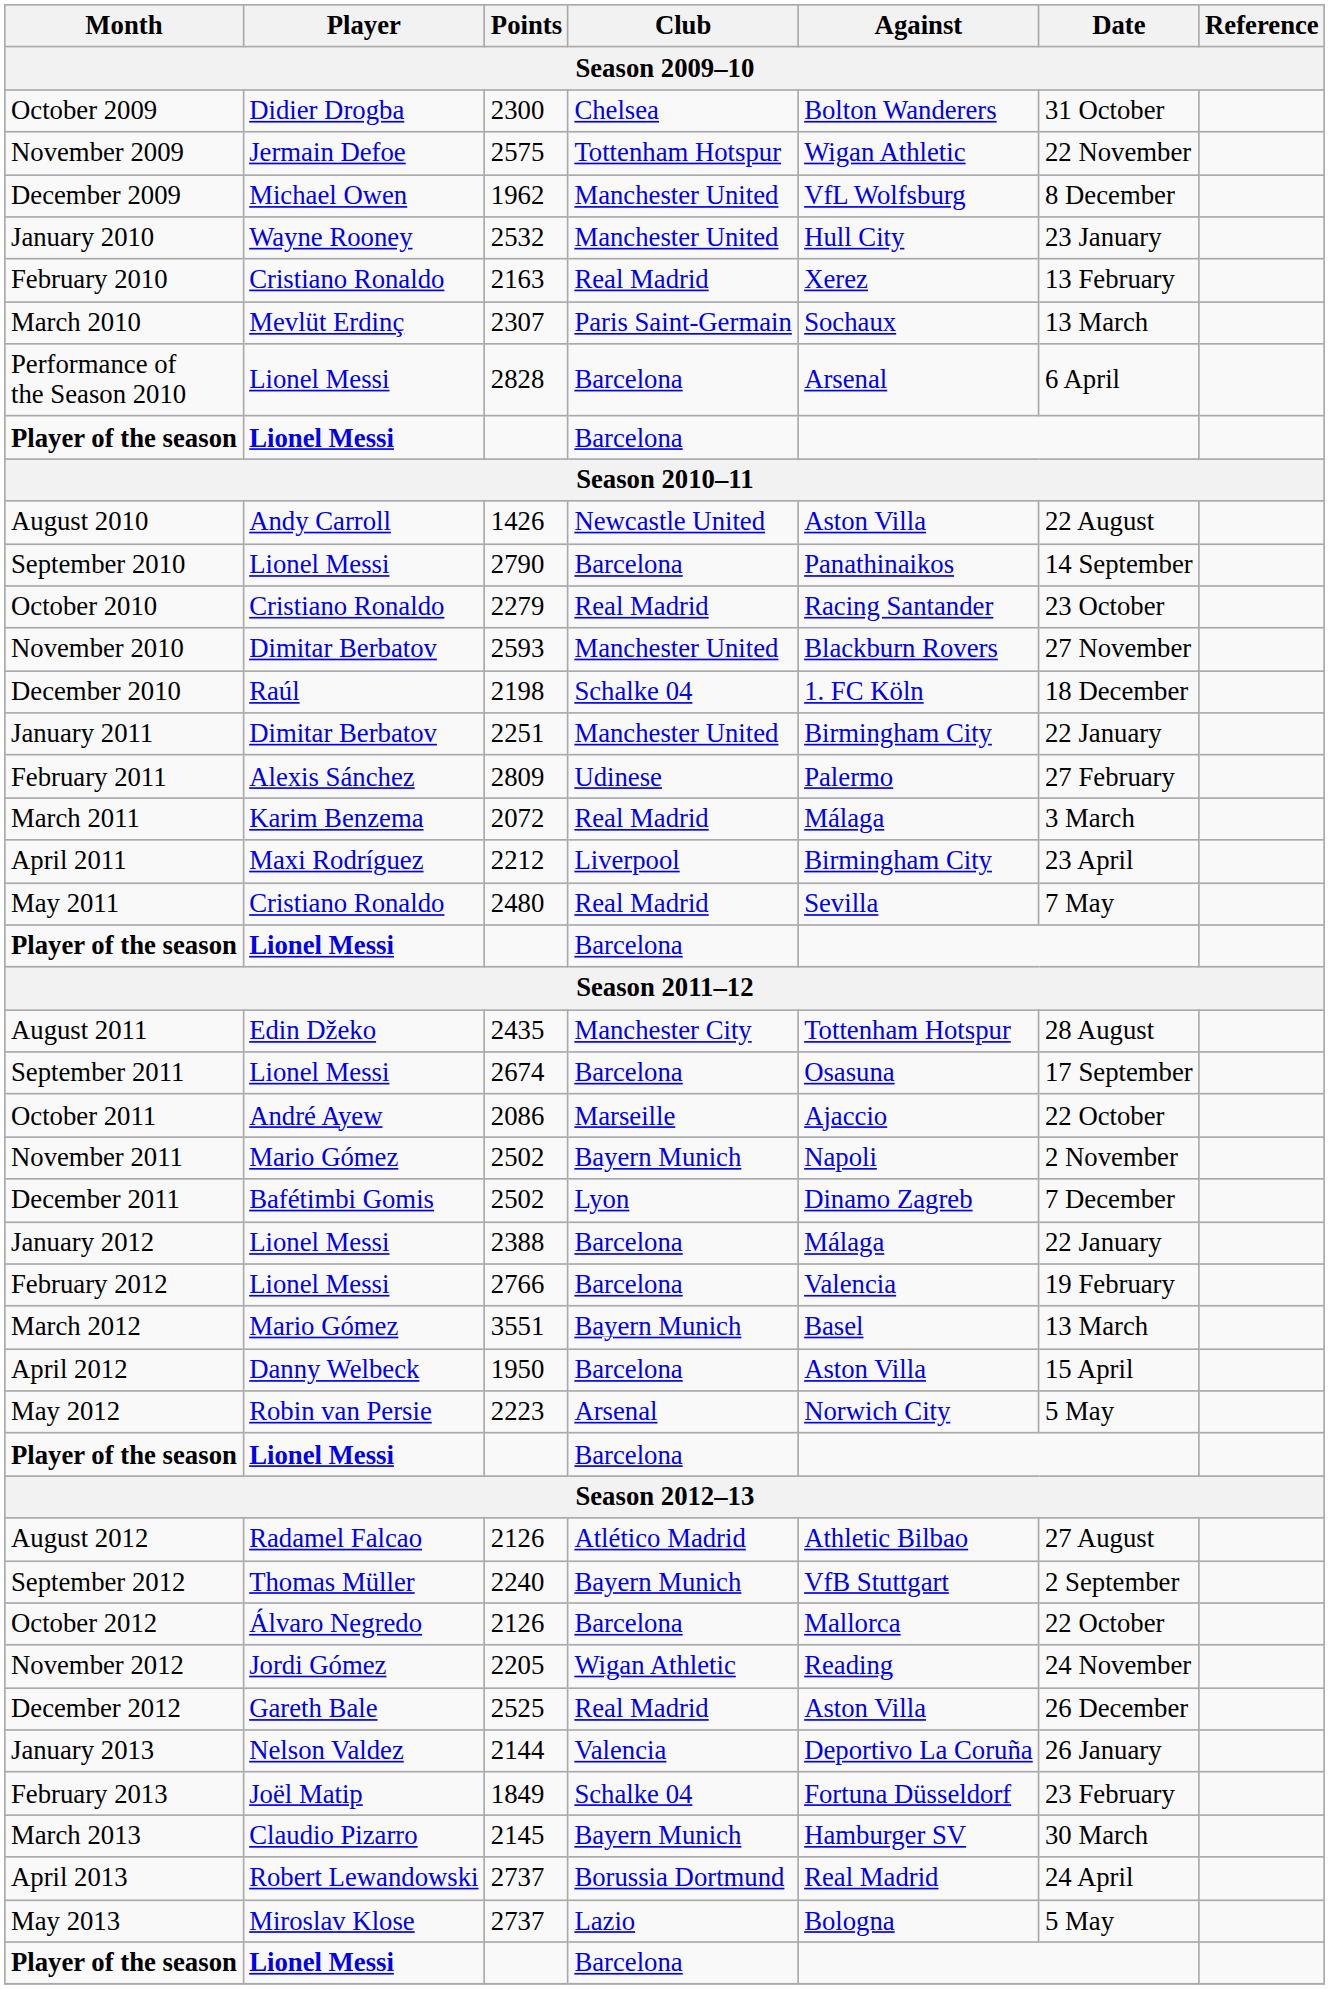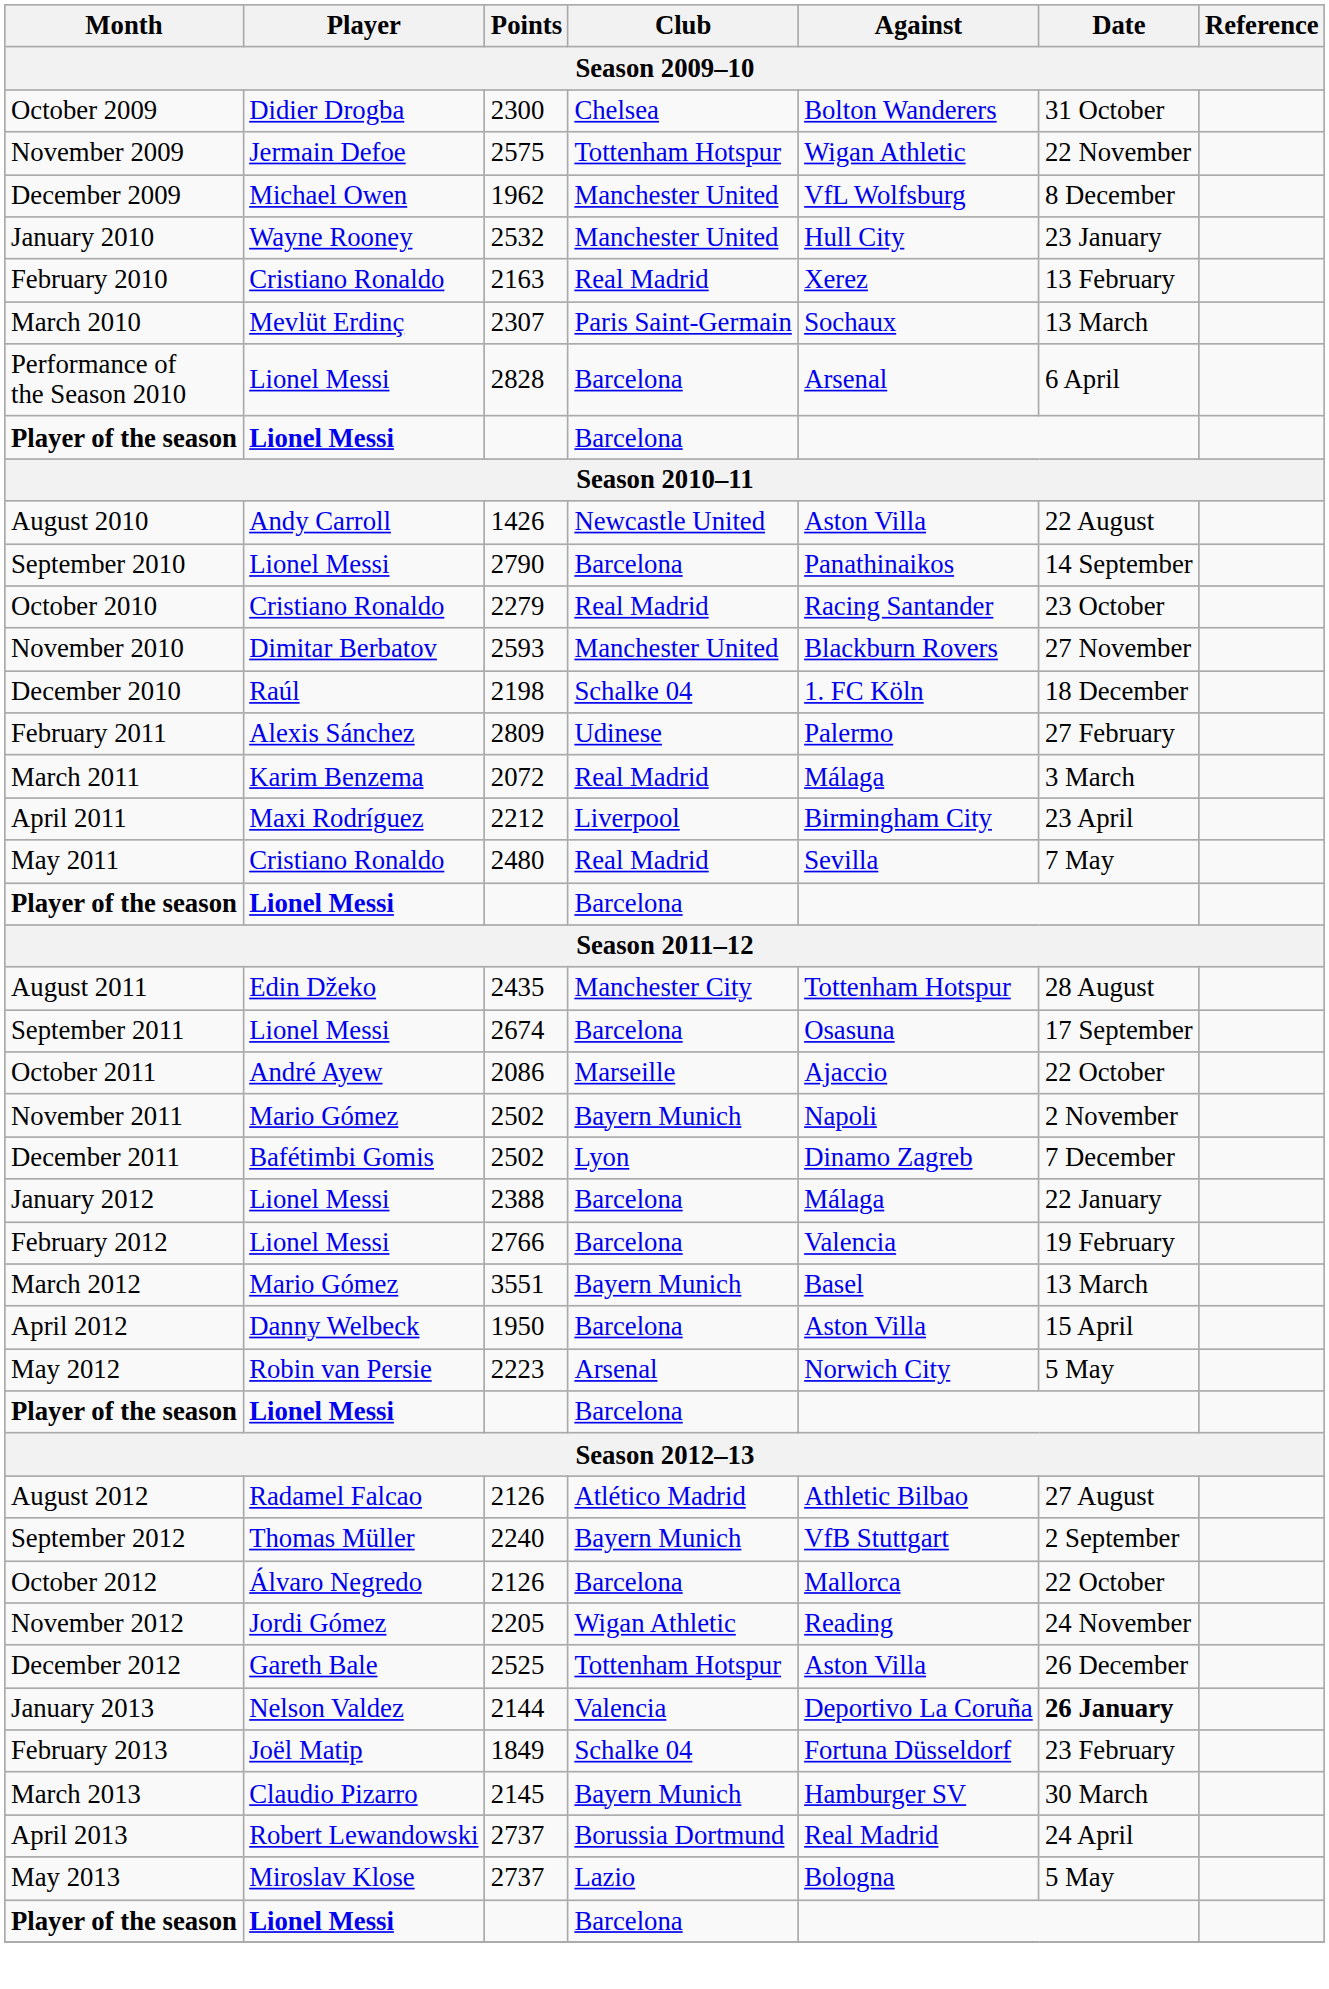 <table class="wikitable">
 <tr>
 <th>Month</th>
 <th>Player</th>
 <th>Points</th>
 <th>Club</th>
 <th>Against</th>
 <th>Date</th>
 <th>Reference</th>
 </tr>
 <tr>
 <th colspan="7">Season 2009–10</th>
 </tr>
 <tr>
 <td>October 2009</td>
 <td><a href='#'>Didier Drogba</a></td>
 <td>2300</td>
 <td><a href='#'>Chelsea</a></td>
 <td><a href='#'>Bolton Wanderers</a></td>
 <td>31 October</td>
 <td></td>
 </tr>
 <tr>
 <td>November 2009</td>
 <td><a href='#'>Jermain Defoe</a></td>
 <td>2575</td>
 <td><a href='#'>Tottenham Hotspur</a></td>
 <td><a href='#'>Wigan Athletic</a></td>
 <td>22 November</td>
 <td></td>
 </tr>
 <tr>
 <td>December 2009</td>
 <td><a href='#'>Michael Owen</a></td>
 <td>1962</td>
 <td><a href='#'>Manchester United</a></td>
 <td><a href='#'>VfL Wolfsburg</a></td>
 <td>8 December</td>
 <td></td>
 </tr>
 <tr>
 <td>January 2010</td>
 <td><a href='#'>Wayne Rooney</a></td>
 <td>2532</td>
 <td><a href='#'>Manchester United</a></td>
 <td><a href='#'>Hull City</a></td>
 <td>23 January</td>
 <td></td>
 </tr>
 <tr>
 <td>February 2010</td>
 <td><a href='#'>Cristiano Ronaldo</a></td>
 <td>2163</td>
 <td><a href='#'>Real Madrid</a></td>
 <td><a href='#'>Xerez</a></td>
 <td>13 February</td>
 <td></td>
 </tr>
 <tr>
 <td>March 2010</td>
 <td><a href='#'>Mevlüt Erdinç</a></td>
 <td>2307</td>
 <td><a href='#'>Paris Saint-Germain</a></td>
 <td><a href='#'>Sochaux</a></td>
 <td>13 March</td>
 <td></td>
 </tr>
 <tr>
 <td>Performance of<br>the Season 2010</td>
 <td><a href='#'>Lionel Messi</a></td>
 <td>2828</td>
 <td><a href='#'>Barcelona</a></td>
 <td><a href='#'>Arsenal</a></td>
 <td>6 April</td>
 <td></td>
 </tr>
 <tr>
 <td><strong>Player of the season</strong></td>
 <td><strong><a href='#'>Lionel Messi</a></strong></td>
 <td></td>
 <td><a href='#'>Barcelona</a></td>
 <td colspan="2"></td>
 <td></td>
 </tr>
 <tr>
 <th colspan="7">Season 2010–11</th>
 </tr>
 <tr>
 <td>August 2010</td>
 <td><a href='#'>Andy Carroll</a></td>
 <td>1426</td>
 <td><a href='#'>Newcastle United</a></td>
 <td><a href='#'>Aston Villa</a></td>
 <td>22 August</td>
 <td></td>
 </tr>
 <tr>
 <td>September 2010</td>
 <td><a href='#'>Lionel Messi</a></td>
 <td>2790</td>
 <td><a href='#'>Barcelona</a></td>
 <td><a href='#'>Panathinaikos</a></td>
 <td>14 September</td>
 <td></td>
 </tr>
 <tr>
 <td>October 2010</td>
 <td><a href='#'>Cristiano Ronaldo</a></td>
 <td>2279</td>
 <td><a href='#'>Real Madrid</a></td>
 <td><a href='#'>Racing Santander</a></td>
 <td>23 October</td>
 <td></td>
 </tr>
 <tr>
 <td>November 2010</td>
 <td><a href='#'>Dimitar Berbatov</a></td>
 <td>2593</td>
 <td><a href='#'>Manchester United</a></td>
 <td><a href='#'>Blackburn Rovers</a></td>
 <td>27 November</td>
 <td></td>
 </tr>
 <tr>
 <td>December 2010</td>
 <td><a href='#'>Raúl</a></td>
 <td>2198</td>
 <td><a href='#'>Schalke 04</a></td>
 <td><a href='#'>1. FC Köln</a></td>
 <td>18 December</td>
-<td></td>
-</tr>
-<tr>
-<td>January 2011</td>
-<td><a href='#'>Dimitar Berbatov</a></td>
-<td>2251</td>
-<td><a href='#'>Manchester United</a></td>
-<td><a href='#'>Birmingham City</a></td>
-<td>22 January</td>
 <td></td>
 </tr>
 <tr>
 <td>February 2011</td>
 <td><a href='#'>Alexis Sánchez</a></td>
 <td>2809</td>
 <td><a href='#'>Udinese</a></td>
 <td><a href='#'>Palermo</a></td>
 <td>27 February</td>
 <td></td>
 </tr>
 <tr>
 <td>March 2011</td>
 <td><a href='#'>Karim Benzema</a></td>
 <td>2072</td>
 <td><a href='#'>Real Madrid</a></td>
 <td><a href='#'>Málaga</a></td>
 <td>3 March</td>
 <td></td>
 </tr>
 <tr>
 <td>April 2011</td>
 <td><a href='#'>Maxi Rodríguez</a></td>
 <td>2212</td>
 <td><a href='#'>Liverpool</a></td>
 <td><a href='#'>Birmingham City</a></td>
 <td>23 April</td>
 <td></td>
 </tr>
 <tr>
 <td>May 2011</td>
 <td><a href='#'>Cristiano Ronaldo</a></td>
 <td>2480</td>
 <td><a href='#'>Real Madrid</a></td>
 <td><a href='#'>Sevilla</a></td>
 <td>7 May</td>
 <td></td>
 </tr>
 <tr>
 <td><strong>Player of the season</strong></td>
 <td><strong><a href='#'>Lionel Messi</a></strong></td>
 <td></td>
 <td><a href='#'>Barcelona</a></td>
 <td colspan="2"></td>
 <td></td>
 </tr>
 <tr>
 <th colspan="7">Season 2011–12</th>
 </tr>
 <tr>
 <td>August 2011</td>
 <td><a href='#'>Edin Džeko</a></td>
 <td>2435</td>
 <td><a href='#'>Manchester City</a></td>
 <td><a href='#'>Tottenham Hotspur</a></td>
 <td>28 August</td>
 <td></td>
 </tr>
 <tr>
 <td>September 2011</td>
 <td><a href='#'>Lionel Messi</a></td>
 <td>2674</td>
 <td><a href='#'>Barcelona</a></td>
 <td><a href='#'>Osasuna</a></td>
 <td>17 September</td>
 <td></td>
 </tr>
 <tr>
 <td>October 2011</td>
 <td><a href='#'>André Ayew</a></td>
 <td>2086</td>
 <td><a href='#'>Marseille</a></td>
 <td><a href='#'>Ajaccio</a></td>
 <td>22 October</td>
 <td></td>
 </tr>
 <tr>
 <td>November 2011</td>
 <td><a href='#'>Mario Gómez</a></td>
 <td>2502</td>
 <td><a href='#'>Bayern Munich</a></td>
 <td><a href='#'>Napoli</a></td>
 <td>2 November</td>
 <td></td>
 </tr>
 <tr>
 <td>December 2011</td>
 <td><a href='#'>Bafétimbi Gomis</a></td>
 <td>2502</td>
 <td><a href='#'>Lyon</a></td>
 <td><a href='#'>Dinamo Zagreb</a></td>
 <td>7 December</td>
 <td></td>
 </tr>
 <tr>
 <td>January 2012</td>
 <td><a href='#'>Lionel Messi</a></td>
 <td>2388</td>
 <td><a href='#'>Barcelona</a></td>
 <td><a href='#'>Málaga</a></td>
 <td>22 January</td>
 <td></td>
 </tr>
 <tr>
 <td>February 2012</td>
 <td><a href='#'>Lionel Messi</a></td>
 <td>2766</td>
 <td><a href='#'>Barcelona</a></td>
 <td><a href='#'>Valencia</a></td>
 <td>19 February</td>
 <td></td>
 </tr>
 <tr>
 <td>March 2012</td>
 <td><a href='#'>Mario Gómez</a></td>
 <td>3551</td>
 <td><a href='#'>Bayern Munich</a></td>
 <td><a href='#'>Basel</a></td>
 <td>13 March</td>
 <td></td>
 </tr>
 <tr>
 <td>April 2012</td>
 <td><a href='#'>Danny Welbeck</a></td>
 <td>1950</td>
 <td><a href='#'>Barcelona</a></td>
 <td><a href='#'>Aston Villa</a></td>
 <td>15 April</td>
 <td></td>
 </tr>
 <tr>
 <td>May 2012</td>
 <td><a href='#'>Robin van Persie</a></td>
 <td>2223</td>
 <td><a href='#'>Arsenal</a></td>
 <td><a href='#'>Norwich City</a></td>
 <td>5 May</td>
 <td></td>
 </tr>
 <tr>
 <td><strong>Player of the season</strong></td>
 <td><strong><a href='#'>Lionel Messi</a></strong></td>
 <td></td>
 <td><a href='#'>Barcelona</a></td>
 <td colspan="2"></td>
 <td></td>
 </tr>
 <tr>
 <th colspan="7">Season 2012–13</th>
 </tr>
 <tr>
 <td>August 2012</td>
 <td><a href='#'>Radamel Falcao</a></td>
 <td>2126</td>
 <td><a href='#'>Atlético Madrid</a></td>
 <td><a href='#'>Athletic Bilbao</a></td>
 <td>27 August</td>
 <td></td>
 </tr>
 <tr>
 <td>September 2012</td>
 <td><a href='#'>Thomas Müller</a></td>
 <td>2240</td>
 <td><a href='#'>Bayern Munich</a></td>
 <td><a href='#'>VfB Stuttgart</a></td>
 <td>2 September</td>
 <td></td>
 </tr>
 <tr>
 <td>October 2012</td>
 <td><a href='#'>Álvaro Negredo</a></td>
 <td>2126</td>
 <td><a href='#'>Barcelona</a></td>
 <td><a href='#'>Mallorca</a></td>
 <td>22 October</td>
 <td></td>
 </tr>
 <tr>
 <td>November 2012</td>
 <td><a href='#'>Jordi Gómez</a></td>
 <td>2205</td>
 <td><a href='#'>Wigan Athletic</a></td>
 <td><a href='#'>Reading</a></td>
 <td>24 November</td>
 <td></td>
 </tr>
 <tr>
 <td>December 2012</td>
 <td><a href='#'>Gareth Bale</a></td>
 <td>2525</td>
-<td><a href='#'>Real Madrid</a></td>
+<td><a href='#'>Tottenham Hotspur</a></td>
 <td><a href='#'>Aston Villa</a></td>
 <td>26 December</td>
 <td></td>
 </tr>
 <tr>
 <td>January 2013</td>
 <td><a href='#'>Nelson Valdez</a></td>
 <td>2144</td>
 <td><a href='#'>Valencia</a></td>
 <td><a href='#'>Deportivo La Coruña</a></td>
-<td>26 January</td>
+<td><strong>26 January</strong></td>
 <td></td>
 </tr>
 <tr>
 <td>February 2013</td>
 <td><a href='#'>Joël Matip</a></td>
 <td>1849</td>
 <td><a href='#'>Schalke 04</a></td>
 <td><a href='#'>Fortuna Düsseldorf</a></td>
 <td>23 February</td>
 <td></td>
 </tr>
 <tr>
 <td>March 2013</td>
 <td><a href='#'>Claudio Pizarro</a></td>
 <td>2145</td>
 <td><a href='#'>Bayern Munich</a></td>
 <td><a href='#'>Hamburger SV</a></td>
 <td>30 March</td>
 <td></td>
 </tr>
 <tr>
 <td>April 2013</td>
 <td><a href='#'>Robert Lewandowski</a></td>
 <td>2737</td>
 <td><a href='#'>Borussia Dortmund</a></td>
 <td><a href='#'>Real Madrid</a></td>
 <td>24 April</td>
 <td></td>
 </tr>
 <tr>
 <td>May 2013</td>
 <td><a href='#'>Miroslav Klose</a></td>
 <td>2737</td>
 <td><a href='#'>Lazio</a></td>
 <td><a href='#'>Bologna</a></td>
 <td>5 May</td>
 <td></td>
 </tr>
 <tr>
 <td><strong>Player of the season</strong></td>
 <td><strong><a href='#'>Lionel Messi</a></strong></td>
 <td></td>
 <td><a href='#'>Barcelona</a></td>
 <td colspan="2"></td>
 <td></td>
 </tr>
 <tr>
 </tr>
 </table>
